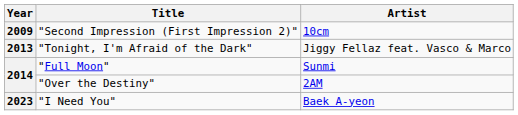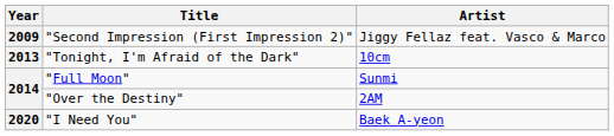 <table class="wikitable plainrowheaders sortable">
 <tr>
 <th scope="col">Year</th>
 <th scope="col">Title</th>
 <th scope="col">Artist</th>
 </tr>
 <tr>
 <th scope="row">2009</th>
 <td>"Second Impression (First Impression 2)"</td>
-<td><a href='#'>10cm</a></td>
+<td>Jiggy Fellaz feat. Vasco & Marco</td>
 </tr>
 <tr>
 <th scope="row">2013</th>
 <td>"Tonight, I'm Afraid of the Dark"</td>
-<td>Jiggy Fellaz feat. Vasco & Marco</td>
+<td><a href='#'>10cm</a></td>
 </tr>
 <tr>
 <th scope="row" rowspan="2">2014</th>
 <td>"<a href='#'>Full Moon</a>"</td>
 <td><a href='#'>Sunmi</a></td>
 </tr>
 <tr>
 <td>"Over the Destiny"</td>
 <td><a href='#'>2AM</a></td>
 </tr>
 <tr>
-<th scope="row">2023</th>
+<th scope="row">2020</th>
 <td>"I Need You"</td>
 <td><a href='#'>Baek A-yeon</a></td>
 </tr>
 </table>
